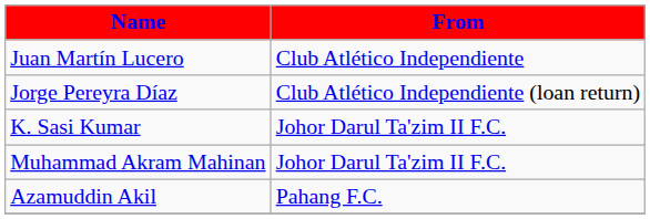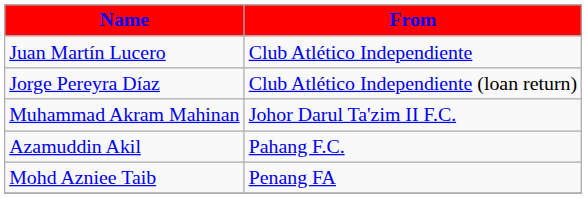 <table class="wikitable sortable">
 <tr>
 <th style="background:Red; color:Blue;">Name</th>
 <th style="background:Red; color:Blue;">From</th>
 </tr>
 <tr>
 <td> <a href='#'>Juan Martín Lucero</a></td>
 <td> <a href='#'>Club Atlético Independiente</a></td>
 </tr>
 <tr>
 <td> <a href='#'>Jorge Pereyra Díaz</a></td>
 <td> <a href='#'>Club Atlético Independiente</a> (loan return)</td>
 </tr>
 <tr>
-<td> <a href='#'>K. Sasi Kumar</a></td>
-<td> <a href='#'>Johor Darul Ta'zim II F.C.</a></td>
-</tr>
-<tr>
 <td> <a href='#'>Muhammad Akram Mahinan</a></td>
 <td> <a href='#'>Johor Darul Ta'zim II F.C.</a></td>
 </tr>
 <tr>
 <td> <a href='#'>Azamuddin Akil</a></td>
 <td> <a href='#'>Pahang F.C.</a></td>
 </tr>
 <tr>
+<td> <a href='#'>Mohd Azniee Taib</a></td>
+<td> <a href='#'>Penang FA</a></td>
+</tr>
+<tr>
 </tr>
 </table>
